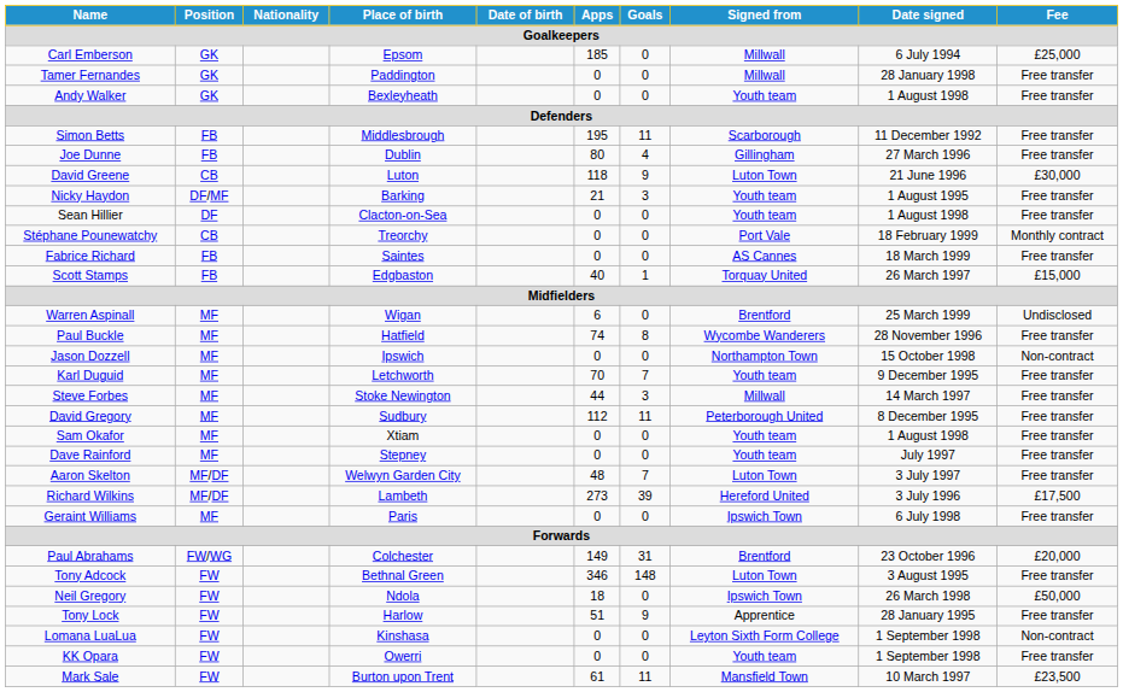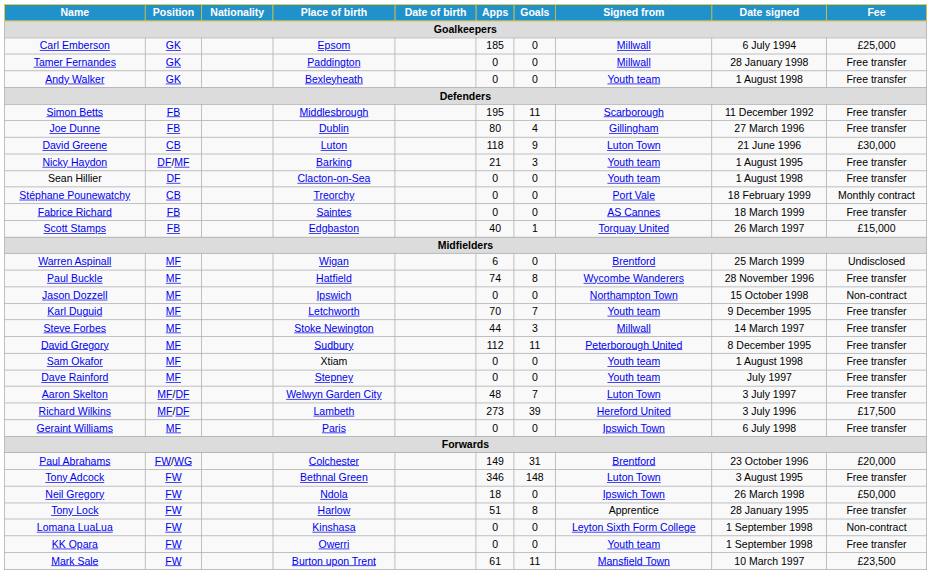 <table class="wikitable" style="text-align:center; font-size:90%; width:100%;">
 <tr>
 <th style="background:#2191CC; color:white; border:1px solid #F7C408; text-align:center;">Name</th>
 <th style="background:#2191CC; color:white; border:1px solid #F7C408; text-align:center;">Position</th>
 <th style="background:#2191CC; color:white; border:1px solid #F7C408; text-align:center;">Nationality</th>
 <th style="background:#2191CC; color:white; border:1px solid #F7C408; text-align:center;">Place of birth</th>
 <th style="background:#2191CC; color:white; border:1px solid #F7C408; text-align:center;">Date of birth</th>
 <th style="background:#2191CC; color:white; border:1px solid #F7C408; text-align:center;">Apps</th>
 <th style="background:#2191CC; color:white; border:1px solid #F7C408; text-align:center;">Goals</th>
 <th style="background:#2191CC; color:white; border:1px solid #F7C408; text-align:center;">Signed from</th>
 <th style="background:#2191CC; color:white; border:1px solid #F7C408; text-align:center;">Date signed</th>
 <th style="background:#2191CC; color:white; border:1px solid #F7C408; text-align:center;">Fee</th>
 </tr>
 <tr>
 <th colspan="12" style="background:#dcdcdc; text-align:center;">Goalkeepers</th>
 </tr>
 <tr>
 <td><a href='#'>Carl Emberson</a></td>
 <td><a href='#'>GK</a></td>
 <td></td>
 <td><a href='#'>Epsom</a></td>
 <td></td>
 <td>185</td>
 <td>0</td>
 <td> <a href='#'>Millwall</a></td>
 <td>6 July 1994</td>
 <td>£25,000</td>
 </tr>
 <tr>
 <td><a href='#'>Tamer Fernandes</a></td>
 <td><a href='#'>GK</a></td>
 <td></td>
 <td><a href='#'>Paddington</a></td>
 <td></td>
 <td>0</td>
 <td>0</td>
 <td> <a href='#'>Millwall</a></td>
 <td>28 January 1998</td>
 <td>Free transfer</td>
 </tr>
 <tr>
 <td><a href='#'>Andy Walker</a></td>
 <td><a href='#'>GK</a></td>
 <td></td>
 <td><a href='#'>Bexleyheath</a></td>
 <td></td>
 <td>0</td>
 <td>0</td>
 <td><a href='#'>Youth team</a></td>
 <td>1 August 1998</td>
 <td>Free transfer</td>
 </tr>
 <tr>
 <th colspan="12" style="background:#dcdcdc; text-align:center;">Defenders</th>
 </tr>
 <tr>
 <td><a href='#'>Simon Betts</a></td>
 <td><a href='#'>FB</a></td>
 <td></td>
 <td><a href='#'>Middlesbrough</a></td>
 <td></td>
 <td>195</td>
 <td>11</td>
 <td> <a href='#'>Scarborough</a></td>
 <td>11 December 1992</td>
 <td>Free transfer</td>
 </tr>
 <tr>
 <td><a href='#'>Joe Dunne</a></td>
 <td><a href='#'>FB</a></td>
 <td></td>
 <td><a href='#'>Dublin</a></td>
 <td></td>
 <td>80</td>
 <td>4</td>
 <td> <a href='#'>Gillingham</a></td>
 <td>27 March 1996</td>
 <td>Free transfer</td>
 </tr>
 <tr>
 <td><a href='#'>David Greene</a></td>
 <td><a href='#'>CB</a></td>
 <td></td>
 <td> <a href='#'>Luton</a></td>
 <td></td>
 <td>118</td>
 <td>9</td>
 <td> <a href='#'>Luton Town</a></td>
 <td>21 June 1996</td>
 <td>£30,000</td>
 </tr>
 <tr>
 <td><a href='#'>Nicky Haydon</a></td>
 <td><a href='#'>DF</a>/<a href='#'>MF</a></td>
 <td></td>
 <td><a href='#'>Barking</a></td>
 <td></td>
 <td>21</td>
 <td>3</td>
 <td><a href='#'>Youth team</a></td>
 <td>1 August 1995</td>
 <td>Free transfer</td>
 </tr>
 <tr>
 <td>Sean Hillier</td>
 <td><a href='#'>DF</a></td>
 <td></td>
 <td><a href='#'>Clacton-on-Sea</a></td>
 <td></td>
 <td>0</td>
 <td>0</td>
 <td><a href='#'>Youth team</a></td>
 <td>1 August 1998</td>
 <td>Free transfer</td>
 </tr>
 <tr>
 <td><a href='#'>Stéphane Pounewatchy</a></td>
 <td><a href='#'>CB</a></td>
 <td></td>
 <td><a href='#'>Treorchy</a></td>
 <td></td>
 <td>0</td>
 <td>0</td>
 <td> <a href='#'>Port Vale</a></td>
 <td>18 February 1999</td>
 <td>Monthly contract</td>
 </tr>
 <tr>
 <td><a href='#'>Fabrice Richard</a></td>
 <td><a href='#'>FB</a></td>
 <td></td>
 <td><a href='#'>Saintes</a></td>
 <td></td>
 <td>0</td>
 <td>0</td>
 <td> <a href='#'>AS Cannes</a></td>
 <td>18 March 1999</td>
 <td>Free transfer</td>
 </tr>
 <tr>
 <td><a href='#'>Scott Stamps</a></td>
 <td><a href='#'>FB</a></td>
 <td></td>
 <td><a href='#'>Edgbaston</a></td>
 <td></td>
 <td>40</td>
 <td>1</td>
 <td> <a href='#'>Torquay United</a></td>
 <td>26 March 1997</td>
 <td>£15,000</td>
 </tr>
 <tr>
 <th colspan="12" style="background:#dcdcdc; text-align:center;">Midfielders</th>
 </tr>
 <tr>
 <td><a href='#'>Warren Aspinall</a></td>
 <td><a href='#'>MF</a></td>
 <td></td>
 <td><a href='#'>Wigan</a></td>
 <td></td>
 <td>6</td>
 <td>0</td>
 <td> <a href='#'>Brentford</a></td>
 <td>25 March 1999</td>
 <td>Undisclosed</td>
 </tr>
 <tr>
 <td><a href='#'>Paul Buckle</a></td>
 <td><a href='#'>MF</a></td>
 <td></td>
 <td><a href='#'>Hatfield</a></td>
 <td></td>
 <td>74</td>
 <td>8</td>
 <td> <a href='#'>Wycombe Wanderers</a></td>
 <td>28 November 1996</td>
 <td>Free transfer</td>
 </tr>
 <tr>
 <td><a href='#'>Jason Dozzell</a></td>
 <td><a href='#'>MF</a></td>
 <td></td>
 <td><a href='#'>Ipswich</a></td>
 <td></td>
 <td>0</td>
 <td>0</td>
 <td> <a href='#'>Northampton Town</a></td>
 <td>15 October 1998</td>
 <td>Non-contract</td>
 </tr>
 <tr>
 <td><a href='#'>Karl Duguid</a></td>
 <td><a href='#'>MF</a></td>
 <td></td>
 <td><a href='#'>Letchworth</a></td>
 <td></td>
 <td>70</td>
 <td>7</td>
 <td><a href='#'>Youth team</a></td>
 <td>9 December 1995</td>
 <td>Free transfer</td>
 </tr>
 <tr>
 <td><a href='#'>Steve Forbes</a></td>
 <td><a href='#'>MF</a></td>
 <td></td>
 <td><a href='#'>Stoke Newington</a></td>
 <td></td>
 <td>44</td>
 <td>3</td>
 <td> <a href='#'>Millwall</a></td>
 <td>14 March 1997</td>
 <td>Free transfer</td>
 </tr>
 <tr>
 <td><a href='#'>David Gregory</a></td>
 <td><a href='#'>MF</a></td>
 <td></td>
 <td><a href='#'>Sudbury</a></td>
 <td></td>
 <td>112</td>
 <td>11</td>
 <td> <a href='#'>Peterborough United</a></td>
 <td>8 December 1995</td>
 <td>Free transfer</td>
 </tr>
 <tr>
 <td><a href='#'>Sam Okafor</a></td>
 <td><a href='#'>MF</a></td>
 <td></td>
 <td>Xtiam</td>
 <td></td>
 <td>0</td>
 <td>0</td>
 <td><a href='#'>Youth team</a></td>
 <td>1 August 1998</td>
 <td>Free transfer</td>
 </tr>
 <tr>
 <td><a href='#'>Dave Rainford</a></td>
 <td><a href='#'>MF</a></td>
 <td></td>
 <td><a href='#'>Stepney</a></td>
 <td></td>
 <td>0</td>
 <td>0</td>
 <td><a href='#'>Youth team</a></td>
 <td>July 1997</td>
 <td>Free transfer</td>
 </tr>
 <tr>
 <td><a href='#'>Aaron Skelton</a></td>
 <td><a href='#'>MF</a>/<a href='#'>DF</a></td>
 <td></td>
 <td><a href='#'>Welwyn Garden City</a></td>
 <td></td>
 <td>48</td>
 <td>7</td>
 <td> <a href='#'>Luton Town</a></td>
 <td>3 July 1997</td>
 <td>Free transfer</td>
 </tr>
 <tr>
 <td><a href='#'>Richard Wilkins</a></td>
 <td><a href='#'>MF</a>/<a href='#'>DF</a></td>
 <td></td>
 <td><a href='#'>Lambeth</a></td>
 <td></td>
 <td>273</td>
 <td>39</td>
 <td> <a href='#'>Hereford United</a></td>
 <td>3 July 1996</td>
 <td>£17,500</td>
 </tr>
 <tr>
 <td><a href='#'>Geraint Williams</a></td>
 <td><a href='#'>MF</a></td>
 <td></td>
 <td><a href='#'>Paris</a></td>
 <td></td>
 <td>0</td>
 <td>0</td>
 <td> <a href='#'>Ipswich Town</a></td>
 <td>6 July 1998</td>
 <td>Free transfer</td>
 </tr>
 <tr>
 <th colspan="12" style="background:#dcdcdc; text-align:center;">Forwards</th>
 </tr>
 <tr>
 <td><a href='#'>Paul Abrahams</a></td>
 <td><a href='#'>FW</a>/<a href='#'>WG</a></td>
 <td></td>
 <td><a href='#'>Colchester</a></td>
 <td></td>
 <td>149</td>
 <td>31</td>
 <td> <a href='#'>Brentford</a></td>
 <td>23 October 1996</td>
 <td>£20,000</td>
 </tr>
 <tr>
 <td><a href='#'>Tony Adcock</a></td>
 <td><a href='#'>FW</a></td>
 <td></td>
 <td><a href='#'>Bethnal Green</a></td>
 <td></td>
 <td>346</td>
 <td>148</td>
 <td> <a href='#'>Luton Town</a></td>
 <td>3 August 1995</td>
 <td>Free transfer</td>
 </tr>
 <tr>
 <td><a href='#'>Neil Gregory</a></td>
 <td><a href='#'>FW</a></td>
 <td></td>
 <td> <a href='#'>Ndola</a></td>
 <td></td>
 <td>18</td>
 <td>0</td>
 <td> <a href='#'>Ipswich Town</a></td>
 <td>26 March 1998</td>
 <td>£50,000</td>
 </tr>
 <tr>
 <td><a href='#'>Tony Lock</a></td>
 <td><a href='#'>FW</a></td>
 <td></td>
 <td><a href='#'>Harlow</a></td>
 <td></td>
 <td>51</td>
-<td>9</td>
+<td>8</td>
 <td>Apprentice</td>
 <td>28 January 1995</td>
 <td>Free transfer</td>
 </tr>
 <tr>
 <td><a href='#'>Lomana LuaLua</a></td>
 <td><a href='#'>FW</a></td>
 <td></td>
 <td> <a href='#'>Kinshasa</a></td>
 <td></td>
 <td>0</td>
 <td>0</td>
 <td><a href='#'>Leyton Sixth Form College</a></td>
 <td>1 September 1998</td>
 <td>Non-contract</td>
 </tr>
 <tr>
 <td><a href='#'>KK Opara</a></td>
 <td><a href='#'>FW</a></td>
 <td></td>
 <td><a href='#'>Owerri</a></td>
 <td></td>
 <td>0</td>
 <td>0</td>
 <td><a href='#'>Youth team</a></td>
 <td>1 September 1998</td>
 <td>Free transfer</td>
 </tr>
 <tr>
 <td><a href='#'>Mark Sale</a></td>
 <td><a href='#'>FW</a></td>
 <td></td>
 <td><a href='#'>Burton upon Trent</a></td>
 <td></td>
 <td>61</td>
 <td>11</td>
 <td> <a href='#'>Mansfield Town</a></td>
 <td>10 March 1997</td>
 <td>£23,500</td>
 </tr>
 </table>
